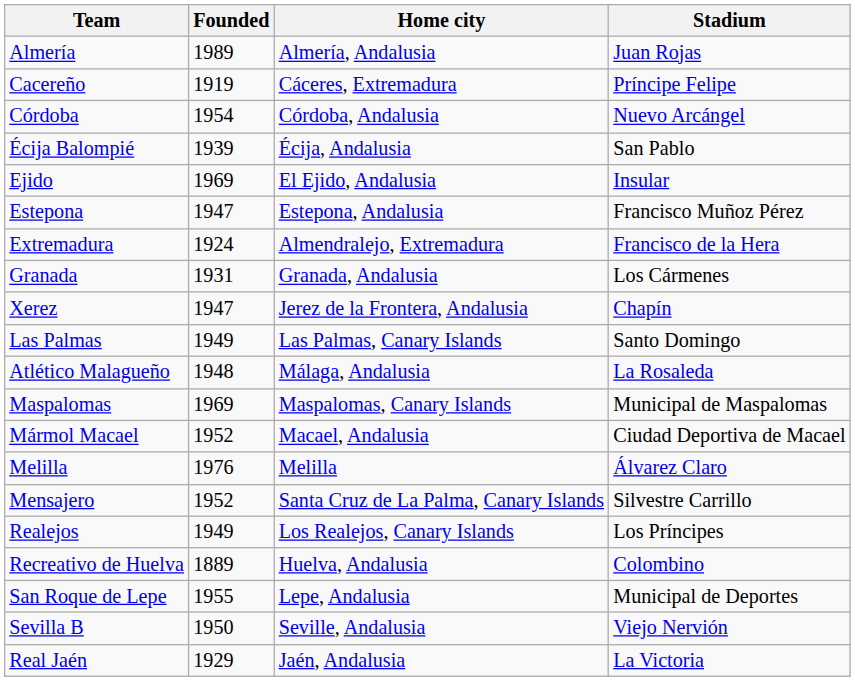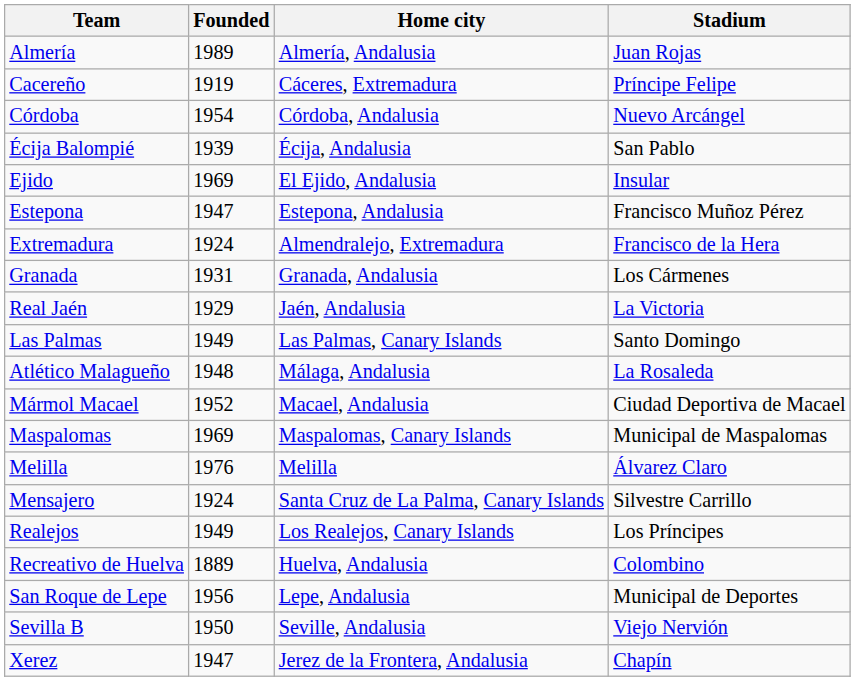 <table class="wikitable sortable">
 <tr>
 <th>Team</th>
 <th>Founded</th>
 <th>Home city</th>
 <th>Stadium</th>
 </tr>
 <tr>
 <td><a href='#'>Almería</a></td>
 <td>1989</td>
 <td><a href='#'>Almería</a>, <a href='#'>Andalusia</a></td>
 <td><a href='#'>Juan Rojas</a></td>
 </tr>
 <tr>
 <td><a href='#'>Cacereño</a></td>
 <td>1919</td>
 <td><a href='#'>Cáceres</a>, <a href='#'>Extremadura</a></td>
 <td><a href='#'>Príncipe Felipe</a></td>
 </tr>
 <tr>
 <td><a href='#'>Córdoba</a></td>
 <td>1954</td>
 <td><a href='#'>Córdoba</a>, <a href='#'>Andalusia</a></td>
 <td><a href='#'>Nuevo Arcángel</a></td>
 </tr>
 <tr>
 <td><a href='#'>Écija Balompié</a></td>
 <td>1939</td>
 <td><a href='#'>Écija</a>, <a href='#'>Andalusia</a></td>
 <td>San Pablo</td>
 </tr>
 <tr>
 <td><a href='#'>Ejido</a></td>
 <td>1969</td>
 <td><a href='#'>El Ejido</a>, <a href='#'>Andalusia</a></td>
 <td><a href='#'>Insular</a></td>
 </tr>
 <tr>
 <td><a href='#'>Estepona</a></td>
 <td>1947</td>
 <td><a href='#'>Estepona</a>, <a href='#'>Andalusia</a></td>
 <td>Francisco Muñoz Pérez</td>
 </tr>
 <tr>
 <td><a href='#'>Extremadura</a></td>
 <td>1924</td>
 <td><a href='#'>Almendralejo</a>, <a href='#'>Extremadura</a></td>
 <td><a href='#'>Francisco de la Hera</a></td>
 </tr>
 <tr>
 <td><a href='#'>Granada</a></td>
 <td>1931</td>
 <td><a href='#'>Granada</a>, <a href='#'>Andalusia</a></td>
 <td>Los Cármenes</td>
 </tr>
 <tr>
-<td><a href='#'>Xerez</a></td>
-<td>1947</td>
-<td><a href='#'>Jerez de la Frontera</a>, <a href='#'>Andalusia</a></td>
-<td><a href='#'>Chapín</a></td>
+<td><a href='#'>Real Jaén</a></td>
+<td>1929</td>
+<td><a href='#'>Jaén</a>, <a href='#'>Andalusia</a></td>
+<td><a href='#'>La Victoria</a></td>
 </tr>
 <tr>
 <td><a href='#'>Las Palmas</a></td>
 <td>1949</td>
 <td><a href='#'>Las Palmas</a>, <a href='#'>Canary Islands</a></td>
 <td>Santo Domingo</td>
 </tr>
 <tr>
 <td><a href='#'>Atlético Malagueño</a></td>
 <td>1948</td>
 <td><a href='#'>Málaga</a>, <a href='#'>Andalusia</a></td>
 <td><a href='#'>La Rosaleda</a></td>
 </tr>
 <tr>
+<td><a href='#'>Mármol Macael</a></td>
+<td>1952</td>
+<td><a href='#'>Macael</a>, <a href='#'>Andalusia</a></td>
+<td>Ciudad Deportiva de Macael</td>
+</tr>
+<tr>
 <td><a href='#'>Maspalomas</a></td>
 <td>1969</td>
 <td><a href='#'>Maspalomas</a>, <a href='#'>Canary Islands</a></td>
 <td>Municipal de Maspalomas</td>
-</tr>
-<tr>
-<td><a href='#'>Mármol Macael</a></td>
-<td>1952</td>
-<td><a href='#'>Macael</a>, <a href='#'>Andalusia</a></td>
-<td>Ciudad Deportiva de Macael</td>
 </tr>
 <tr>
 <td><a href='#'>Melilla</a></td>
 <td>1976</td>
 <td><a href='#'>Melilla</a></td>
 <td><a href='#'>Álvarez Claro</a></td>
 </tr>
 <tr>
 <td><a href='#'>Mensajero</a></td>
-<td>1952</td>
+<td>1924</td>
 <td><a href='#'>Santa Cruz de La Palma</a>, <a href='#'>Canary Islands</a></td>
 <td>Silvestre Carrillo</td>
 </tr>
 <tr>
 <td><a href='#'>Realejos</a></td>
 <td>1949</td>
 <td><a href='#'>Los Realejos</a>, <a href='#'>Canary Islands</a></td>
 <td>Los Príncipes</td>
 </tr>
 <tr>
 <td><a href='#'>Recreativo de Huelva</a></td>
 <td>1889</td>
 <td><a href='#'>Huelva</a>, <a href='#'>Andalusia</a></td>
 <td><a href='#'>Colombino</a></td>
 </tr>
 <tr>
 <td><a href='#'>San Roque de Lepe</a></td>
-<td>1955</td>
+<td>1956</td>
 <td><a href='#'>Lepe</a>, <a href='#'>Andalusia</a></td>
 <td>Municipal de Deportes</td>
 </tr>
 <tr>
 <td><a href='#'>Sevilla B</a></td>
 <td>1950</td>
 <td><a href='#'>Seville</a>, <a href='#'>Andalusia</a></td>
 <td><a href='#'>Viejo Nervión</a></td>
 </tr>
 <tr>
-<td><a href='#'>Real Jaén</a></td>
-<td>1929</td>
-<td><a href='#'>Jaén</a>, <a href='#'>Andalusia</a></td>
-<td><a href='#'>La Victoria</a></td>
+<td><a href='#'>Xerez</a></td>
+<td>1947</td>
+<td><a href='#'>Jerez de la Frontera</a>, <a href='#'>Andalusia</a></td>
+<td><a href='#'>Chapín</a></td>
 </tr>
 </table>
